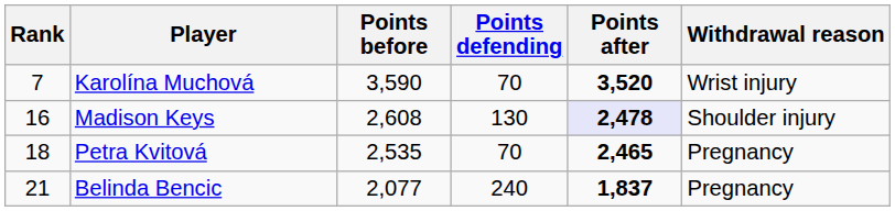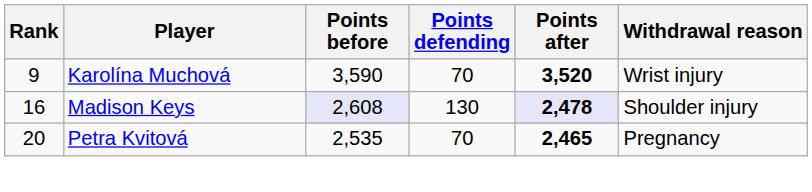 <table class="wikitable sortable">
 <tr>
 <th>Rank</th>
 <th style="width:185px;">Player</th>
 <th style="width:75px;">Points before</th>
 <th style="width:75px;"><a href='#'>Points defending</a></th>
 <th style="width:75px;">Points after</th>
 <th>Withdrawal reason</th>
 </tr>
 <tr>
-<td style="text-align:center;">7</td>
+<td style="text-align:center;">9</td>
 <td> <a href='#'>Karolína Muchová</a></td>
 <td style="text-align:center;">3,590</td>
 <td style="text-align:center;">70</td>
 <td style="text-align:center;"><strong>3,520</strong></td>
 <td>Wrist injury</td>
 </tr>
 <tr>
 <td style="text-align:center;">16</td>
 <td> <a href='#'>Madison Keys</a></td>
-<td style="text-align:center;">2,608</td>
+<td style="background: lavender; text-align:center;">2,608</td>
 <td style="text-align:center;">130</td>
 <td style="background: lavender; text-align:center;"><strong>2,478</strong></td>
 <td>Shoulder injury</td>
 </tr>
 <tr>
-<td style="text-align:center;">18</td>
+<td style="text-align:center;">20</td>
 <td> <a href='#'>Petra Kvitová</a></td>
 <td style="text-align:center;">2,535</td>
 <td style="text-align:center;">70</td>
 <td style="text-align:center;"><strong>2,465</strong></td>
 <td>Pregnancy</td>
 </tr>
-<tr>
-<td style="text-align:center;">21</td>
-<td> <a href='#'>Belinda Bencic</a></td>
-<td style="text-align:center;">2,077</td>
-<td style="text-align:center;">240</td>
-<td style="text-align:center;"><strong>1,837</strong></td>
-<td>Pregnancy</td>
-</tr>
 </table>
